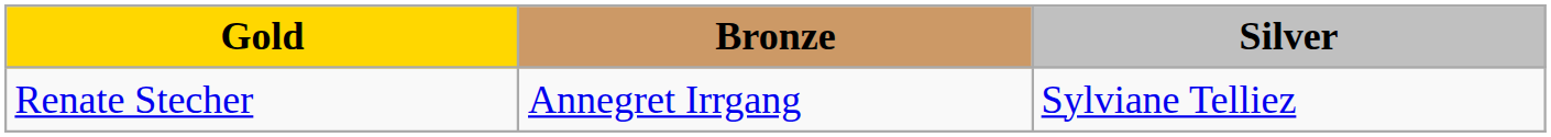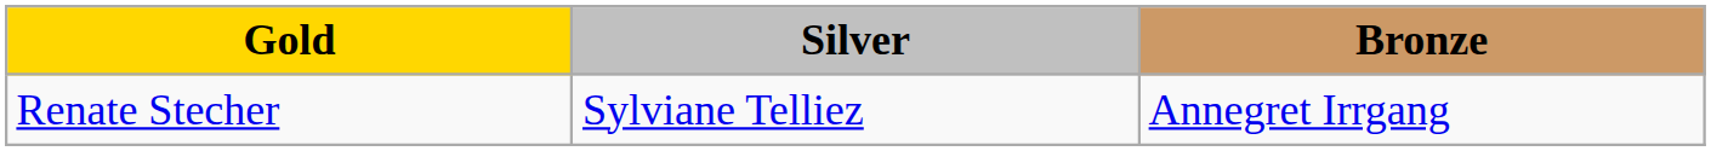 <table class="wikitable" style="text-align:left">
 <tr align="center">
 <td width=200 bgcolor=gold><strong>Gold</strong></td>
+<td width=200 bgcolor=silver><strong>Silver</strong></td>
 <td width=200 bgcolor=CC9966><strong>Bronze</strong></td>
-<td width=200 bgcolor=silver><strong>Silver</strong></td>
 </tr>
 <tr>
 <td><a href='#'>Renate Stecher</a><br><em></em></td>
+<td><a href='#'>Sylviane Telliez</a><br><em></em></td>
 <td><a href='#'>Annegret Irrgang</a><br><em></em></td>
-<td><a href='#'>Sylviane Telliez</a><br><em></em></td>
 </tr>
 </table>
